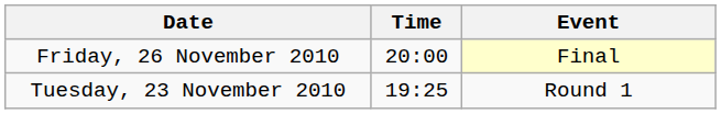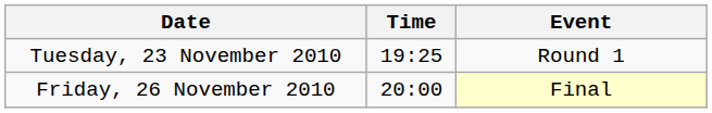 <table class = "wikitable" style="text-align:center;">
 <tr>
 <th width=220>Date</th>
 <th width=50>Time</th>
 <th width=150>Event</th>
 </tr>
 <tr>
+<td>Tuesday, 23 November 2010</td>
+<td>19:25</td>
+<td>Round 1</td>
+</tr>
+<tr>
 <td>Friday, 26 November 2010</td>
 <td>20:00</td>
 <td bgcolor=ffffcc>Final</td>
 </tr>
-<tr>
-<td>Tuesday, 23 November 2010</td>
-<td>19:25</td>
-<td>Round 1</td>
-</tr>
 </table>
